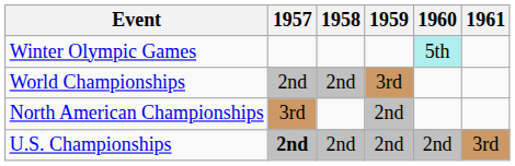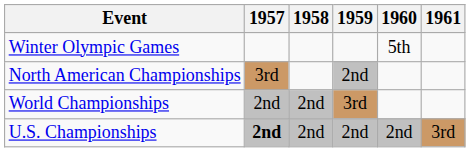 <table class="wikitable">
 <tr>
 <th>Event</th>
 <th>1957</th>
 <th>1958</th>
 <th>1959</th>
 <th>1960</th>
 <th>1961</th>
 </tr>
 <tr>
 <td><a href='#'>Winter Olympic Games</a></td>
 <td></td>
 <td></td>
 <td></td>
-<td align="center" style="background: paleturquoise;">5th</td>
+<td align="center">5th</td>
+<td></td>
+</tr>
+<tr>
+<td><a href='#'>North American Championships</a></td>
+<td align="center" bgcolor="CC9966">3rd</td>
+<td></td>
+<td align="center" bgcolor="silver">2nd</td>
+<td></td>
 <td></td>
 </tr>
 <tr>
 <td><a href='#'>World Championships</a></td>
 <td align="center" bgcolor="silver">2nd</td>
 <td align="center" bgcolor="silver">2nd</td>
 <td align="center" bgcolor="CC9966">3rd</td>
-<td></td>
-<td></td>
-</tr>
-<tr>
-<td><a href='#'>North American Championships</a></td>
-<td align="center" bgcolor="CC9966">3rd</td>
-<td></td>
-<td align="center" bgcolor="silver">2nd</td>
 <td></td>
 <td></td>
 </tr>
 <tr>
 <td><a href='#'>U.S. Championships</a></td>
 <td align="center" bgcolor="silver"><strong>2nd</strong></td>
 <td align="center" bgcolor="silver">2nd</td>
 <td align="center" bgcolor="silver">2nd</td>
 <td align="center" bgcolor="silver">2nd</td>
 <td align="center" bgcolor="CC9966">3rd</td>
 </tr>
 </table>
